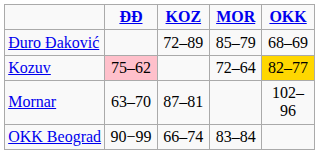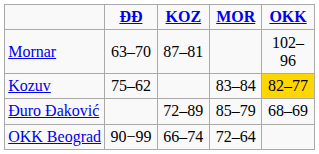 <table style="text-align: center" class="wikitable">
 <tr>
 <td></td>
 <td width=45><strong><a href='#'>ĐĐ</a></strong></td>
 <td width=45><strong><a href='#'>KOZ</a></strong></td>
 <td width=45><strong><a href='#'>MOR</a></strong></td>
 <td width=45><strong><a href='#'>OKK</a></strong></td>
 </tr>
 <tr>
+<td align=left> <a href='#'>Mornar</a></td>
+<td>63–70</td>
+<td>87–81</td>
+<td></td>
+<td>102–96</td>
+</tr>
+<tr>
+<td align=left> <a href='#'>Kozuv</a></td>
+<td>75–62</td>
+<td></td>
+<td>83–84</td>
+<td style="background: gold;">82–77</td>
+</tr>
+<tr>
 <td align=left> <a href='#'>Đuro Đaković</a></td>
 <td></td>
 <td>72–89</td>
 <td>85–79</td>
 <td>68–69</td>
 </tr>
 <tr>
-<td align=left> <a href='#'>Kozuv</a></td>
-<td style="background: pink;">75–62</td>
-<td></td>
-<td>72–64</td>
-<td style="background: gold;">82–77</td>
-</tr>
-<tr>
-<td align=left> <a href='#'>Mornar</a></td>
-<td>63–70</td>
-<td>87–81</td>
-<td></td>
-<td>102–96</td>
-</tr>
-<tr>
 <td align=left> <a href='#'>OKK Beograd</a></td>
 <td>90−99</td>
 <td>66–74</td>
-<td>83–84</td>
+<td>72–64</td>
 <td></td>
 </tr>
 </table>
